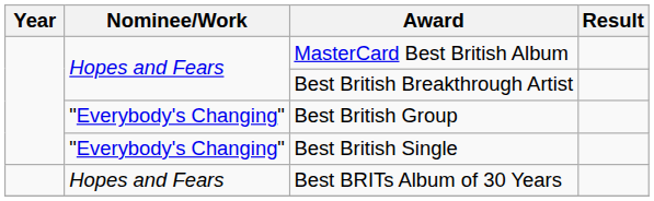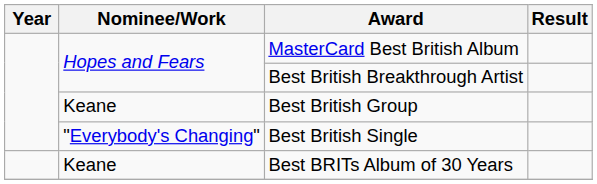 <table class="wikitable">
 <tr>
 <th width="40">Year</th>
 <th>Nominee/Work</th>
 <th>Award</th>
 <th>Result</th>
 </tr>
 <tr>
 <td align="center" rowspan="4"></td>
 <td rowspan="2"><em><a href='#'>Hopes and Fears</a></em></td>
 <td><a href='#'>MasterCard</a> Best British Album</td>
 <td></td>
 </tr>
 <tr>
 <td>Best British Breakthrough Artist</td>
 <td></td>
 </tr>
 <tr>
-<td>"<a href='#'>Everybody's Changing</a>"</td>
+<td>Keane</td>
 <td>Best British Group</td>
 <td></td>
 </tr>
 <tr>
 <td>"<a href='#'>Everybody's Changing</a>"</td>
 <td>Best British Single</td>
 <td></td>
 </tr>
 <tr>
 <td style="text-align:center;"></td>
-<td><em>Hopes and Fears</em></td>
+<td>Keane</td>
 <td>Best BRITs Album of 30 Years</td>
 <td></td>
 </tr>
 <tr>
 </tr>
 </table>
